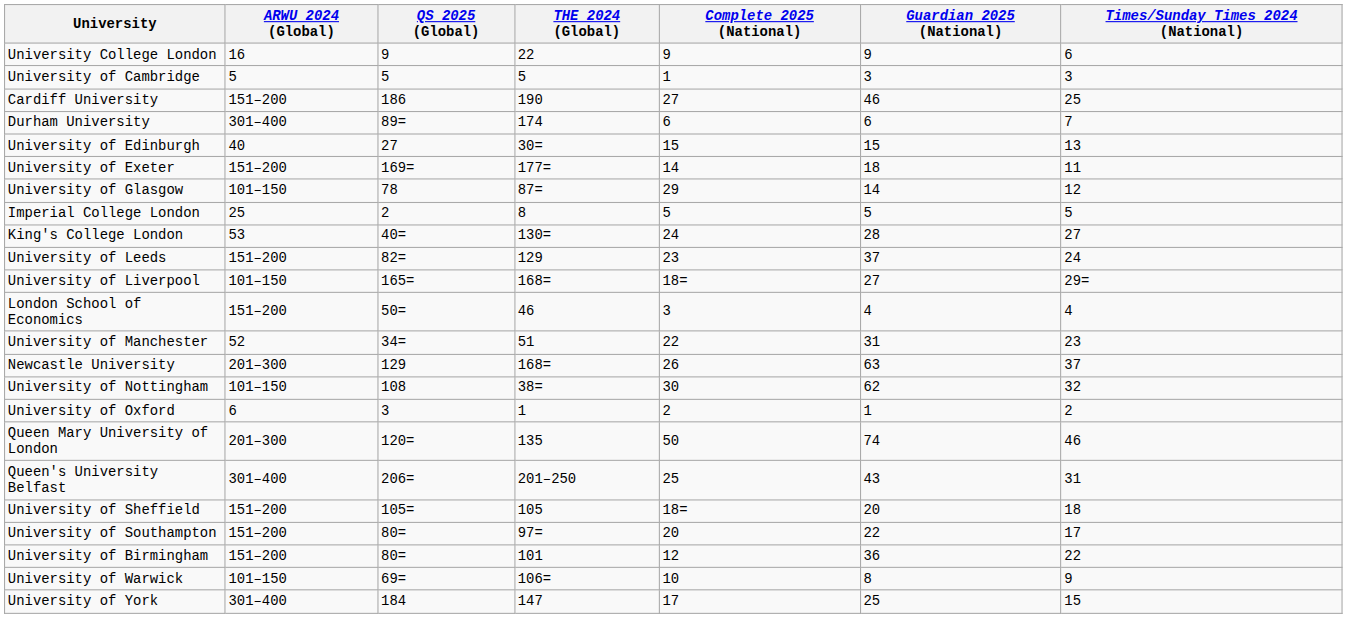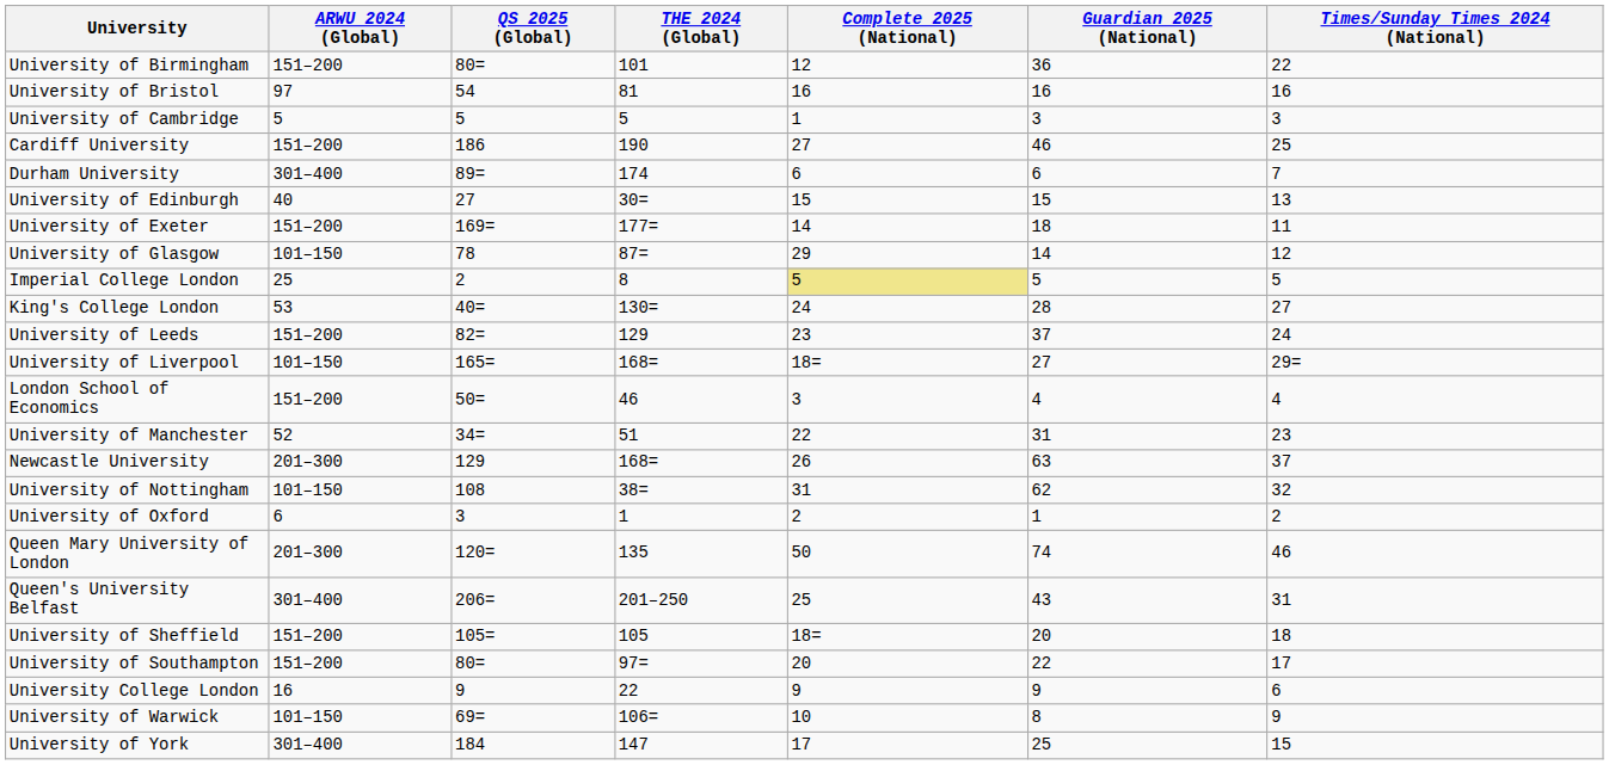 <table class="wikitable sortable" style="text-align: left;">
 <tr>
 <th width=200px>University</th>
 <th data-sort-type="number"><em><a href='#'>ARWU 2024</a></em> (Global)</th>
 <th data-sort-type="number"><em><a href='#'>QS 2025</a></em> (Global)</th>
 <th data-sort-type="number"><em><a href='#'>THE 2024</a></em> (Global)</th>
 <th data-sort-type="number"><em><a href='#'>Complete 2025</a></em> (National)</th>
 <th data-sort-type="number"><em><a href='#'>Guardian 2025</a></em> (National)</th>
 <th data-sort-type="number"><em><a href='#'>Times/Sunday Times 2024</a></em> (National)</th>
 </tr>
 <tr>
-<td>University College London</td>
+<td>University of Birmingham</td>
+<td>151–200</td>
+<td>80=</td>
+<td>101</td>
+<td>12</td>
+<td>36</td>
+<td>22</td>
+</tr>
+<tr>
+<td>University of Bristol</td>
+<td>97</td>
+<td>54</td>
+<td>81</td>
 <td>16</td>
-<td>9</td>
-<td>22</td>
-<td>9</td>
-<td>9</td>
-<td>6</td>
+<td>16</td>
+<td>16</td>
 </tr>
 <tr>
 <td>University of Cambridge</td>
 <td>5</td>
 <td>5</td>
 <td>5</td>
 <td>1</td>
 <td>3</td>
 <td>3</td>
 </tr>
 <tr>
 <td>Cardiff University</td>
 <td>151–200</td>
 <td>186</td>
 <td>190</td>
 <td>27</td>
 <td>46</td>
 <td>25</td>
 </tr>
 <tr>
 <td>Durham University</td>
 <td>301–400</td>
 <td>89=</td>
 <td>174</td>
 <td>6</td>
 <td>6</td>
 <td>7</td>
 </tr>
 <tr>
 <td>University of Edinburgh</td>
 <td>40</td>
 <td>27</td>
 <td>30=</td>
 <td>15</td>
 <td>15</td>
 <td>13</td>
 </tr>
 <tr>
 <td>University of Exeter</td>
 <td>151–200</td>
 <td>169=</td>
 <td>177=</td>
 <td>14</td>
 <td>18</td>
 <td>11</td>
 </tr>
 <tr>
 <td>University of Glasgow</td>
 <td>101–150</td>
 <td>78</td>
 <td>87=</td>
 <td>29</td>
 <td>14</td>
 <td>12</td>
 </tr>
 <tr>
 <td>Imperial College London</td>
 <td>25</td>
 <td>2</td>
 <td>8</td>
-<td>5</td>
+<td style="background: khaki;">5</td>
 <td>5</td>
 <td>5</td>
 </tr>
 <tr>
 <td>King's College London</td>
 <td>53</td>
 <td>40=</td>
 <td>130=</td>
 <td>24</td>
 <td>28</td>
 <td>27</td>
 </tr>
 <tr>
 <td>University of Leeds</td>
 <td>151–200</td>
 <td>82=</td>
 <td>129</td>
 <td>23</td>
 <td>37</td>
 <td>24</td>
 </tr>
 <tr>
 <td>University of Liverpool</td>
 <td>101–150</td>
 <td>165=</td>
 <td>168=</td>
 <td>18=</td>
 <td>27</td>
 <td>29=</td>
 </tr>
 <tr>
 <td>London School of Economics</td>
 <td>151–200</td>
 <td>50=</td>
 <td>46</td>
 <td>3</td>
 <td>4</td>
 <td>4</td>
 </tr>
 <tr>
 <td>University of Manchester</td>
 <td>52</td>
 <td>34=</td>
 <td>51</td>
 <td>22</td>
 <td>31</td>
 <td>23</td>
 </tr>
 <tr>
 <td>Newcastle University</td>
 <td>201–300</td>
 <td>129</td>
 <td>168=</td>
 <td>26</td>
 <td>63</td>
 <td>37</td>
 </tr>
 <tr>
 <td>University of Nottingham</td>
 <td>101–150</td>
 <td>108</td>
 <td>38=</td>
-<td>30</td>
+<td>31</td>
 <td>62</td>
 <td>32</td>
 </tr>
 <tr>
 <td>University of Oxford</td>
 <td>6</td>
 <td>3</td>
 <td>1</td>
 <td>2</td>
 <td>1</td>
 <td>2</td>
 </tr>
 <tr>
 <td>Queen Mary University of London</td>
 <td>201–300</td>
 <td>120=</td>
 <td>135</td>
 <td>50</td>
 <td>74</td>
 <td>46</td>
 </tr>
 <tr>
 <td>Queen's University Belfast</td>
 <td>301–400</td>
 <td>206=</td>
 <td>201–250</td>
 <td>25</td>
 <td>43</td>
 <td>31</td>
 </tr>
 <tr>
 <td>University of Sheffield</td>
 <td>151–200</td>
 <td>105=</td>
 <td>105</td>
 <td>18=</td>
 <td>20</td>
 <td>18</td>
 </tr>
 <tr>
 <td>University of Southampton</td>
 <td>151–200</td>
 <td>80=</td>
 <td>97=</td>
 <td>20</td>
 <td>22</td>
 <td>17</td>
 </tr>
 <tr>
-<td>University of Birmingham</td>
-<td>151–200</td>
-<td>80=</td>
-<td>101</td>
-<td>12</td>
-<td>36</td>
+<td>University College London</td>
+<td>16</td>
+<td>9</td>
 <td>22</td>
+<td>9</td>
+<td>9</td>
+<td>6</td>
 </tr>
 <tr>
 <td>University of Warwick</td>
 <td>101–150</td>
 <td>69=</td>
 <td>106=</td>
 <td>10</td>
 <td>8</td>
 <td>9</td>
 </tr>
 <tr>
 <td>University of York</td>
 <td>301–400</td>
 <td>184</td>
 <td>147</td>
 <td>17</td>
 <td>25</td>
 <td>15</td>
 </tr>
 </table>
